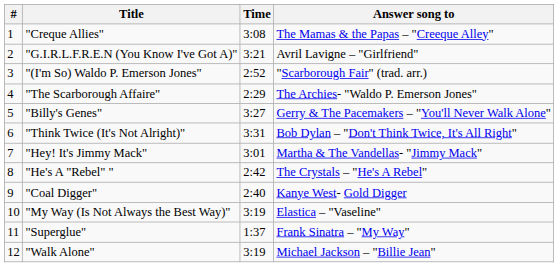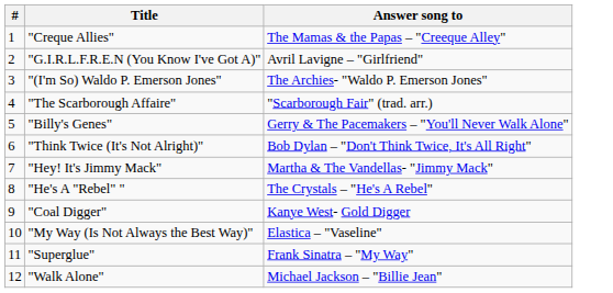 <table class="wikitable">
 <tr>
 <th>#</th>
 <th>Title</th>
-<th>Time</th>
 <th>Answer song to</th>
 </tr>
 <tr>
 <td>1</td>
 <td>"Creque Allies"</td>
-<td>3:08</td>
 <td><a href='#'>The Mamas & the Papas</a> – "<a href='#'>Creeque Alley</a>"</td>
 </tr>
 <tr>
 <td>2</td>
 <td>"G.I.R.L.F.R.E.N (You Know I've Got A)"</td>
-<td>3:21</td>
 <td>Avril Lavigne – "Girlfriend"</td>
 </tr>
 <tr>
 <td>3</td>
 <td>"(I'm So) Waldo P. Emerson Jones"</td>
-<td>2:52</td>
-<td>"<a href='#'>Scarborough Fair</a>" (trad. arr.)</td>
+<td><a href='#'>The Archies</a>- "Waldo P. Emerson Jones"</td>
 </tr>
 <tr>
 <td>4</td>
 <td>"The Scarborough Affaire"</td>
-<td>2:29</td>
-<td><a href='#'>The Archies</a>- "Waldo P. Emerson Jones"</td>
+<td>"<a href='#'>Scarborough Fair</a>" (trad. arr.)</td>
 </tr>
 <tr>
 <td>5</td>
 <td>"Billy's Genes"</td>
-<td>3:27</td>
 <td><a href='#'>Gerry & The Pacemakers</a> – "<a href='#'>You'll Never Walk Alone</a>"</td>
 </tr>
 <tr>
 <td>6</td>
 <td>"Think Twice (It's Not Alright)"</td>
-<td>3:31</td>
 <td><a href='#'>Bob Dylan</a> – "<a href='#'>Don't Think Twice, It's All Right</a>"</td>
 </tr>
 <tr>
 <td>7</td>
 <td>"Hey! It's Jimmy Mack"</td>
-<td>3:01</td>
 <td><a href='#'>Martha & The Vandellas</a>- "<a href='#'>Jimmy Mack</a>"</td>
 </tr>
 <tr>
 <td>8</td>
 <td>"He's A "Rebel" "</td>
-<td>2:42</td>
 <td><a href='#'>The Crystals</a> – "<a href='#'>He's A Rebel</a>"</td>
 </tr>
 <tr>
 <td>9</td>
 <td>"Coal Digger"</td>
-<td>2:40</td>
 <td><a href='#'>Kanye West</a>- <a href='#'>Gold Digger</a></td>
 </tr>
 <tr>
 <td>10</td>
 <td>"My Way (Is Not Always the Best Way)"</td>
-<td>3:19</td>
 <td><a href='#'>Elastica</a> – "Vaseline"</td>
 </tr>
 <tr>
 <td>11</td>
 <td>"Superglue"</td>
-<td>1:37</td>
 <td><a href='#'>Frank Sinatra</a> – "<a href='#'>My Way</a>"</td>
 </tr>
 <tr>
 <td>12</td>
 <td>"Walk Alone"</td>
-<td>3:19</td>
 <td><a href='#'>Michael Jackson</a> – "<a href='#'>Billie Jean</a>"</td>
 </tr>
 </table>
